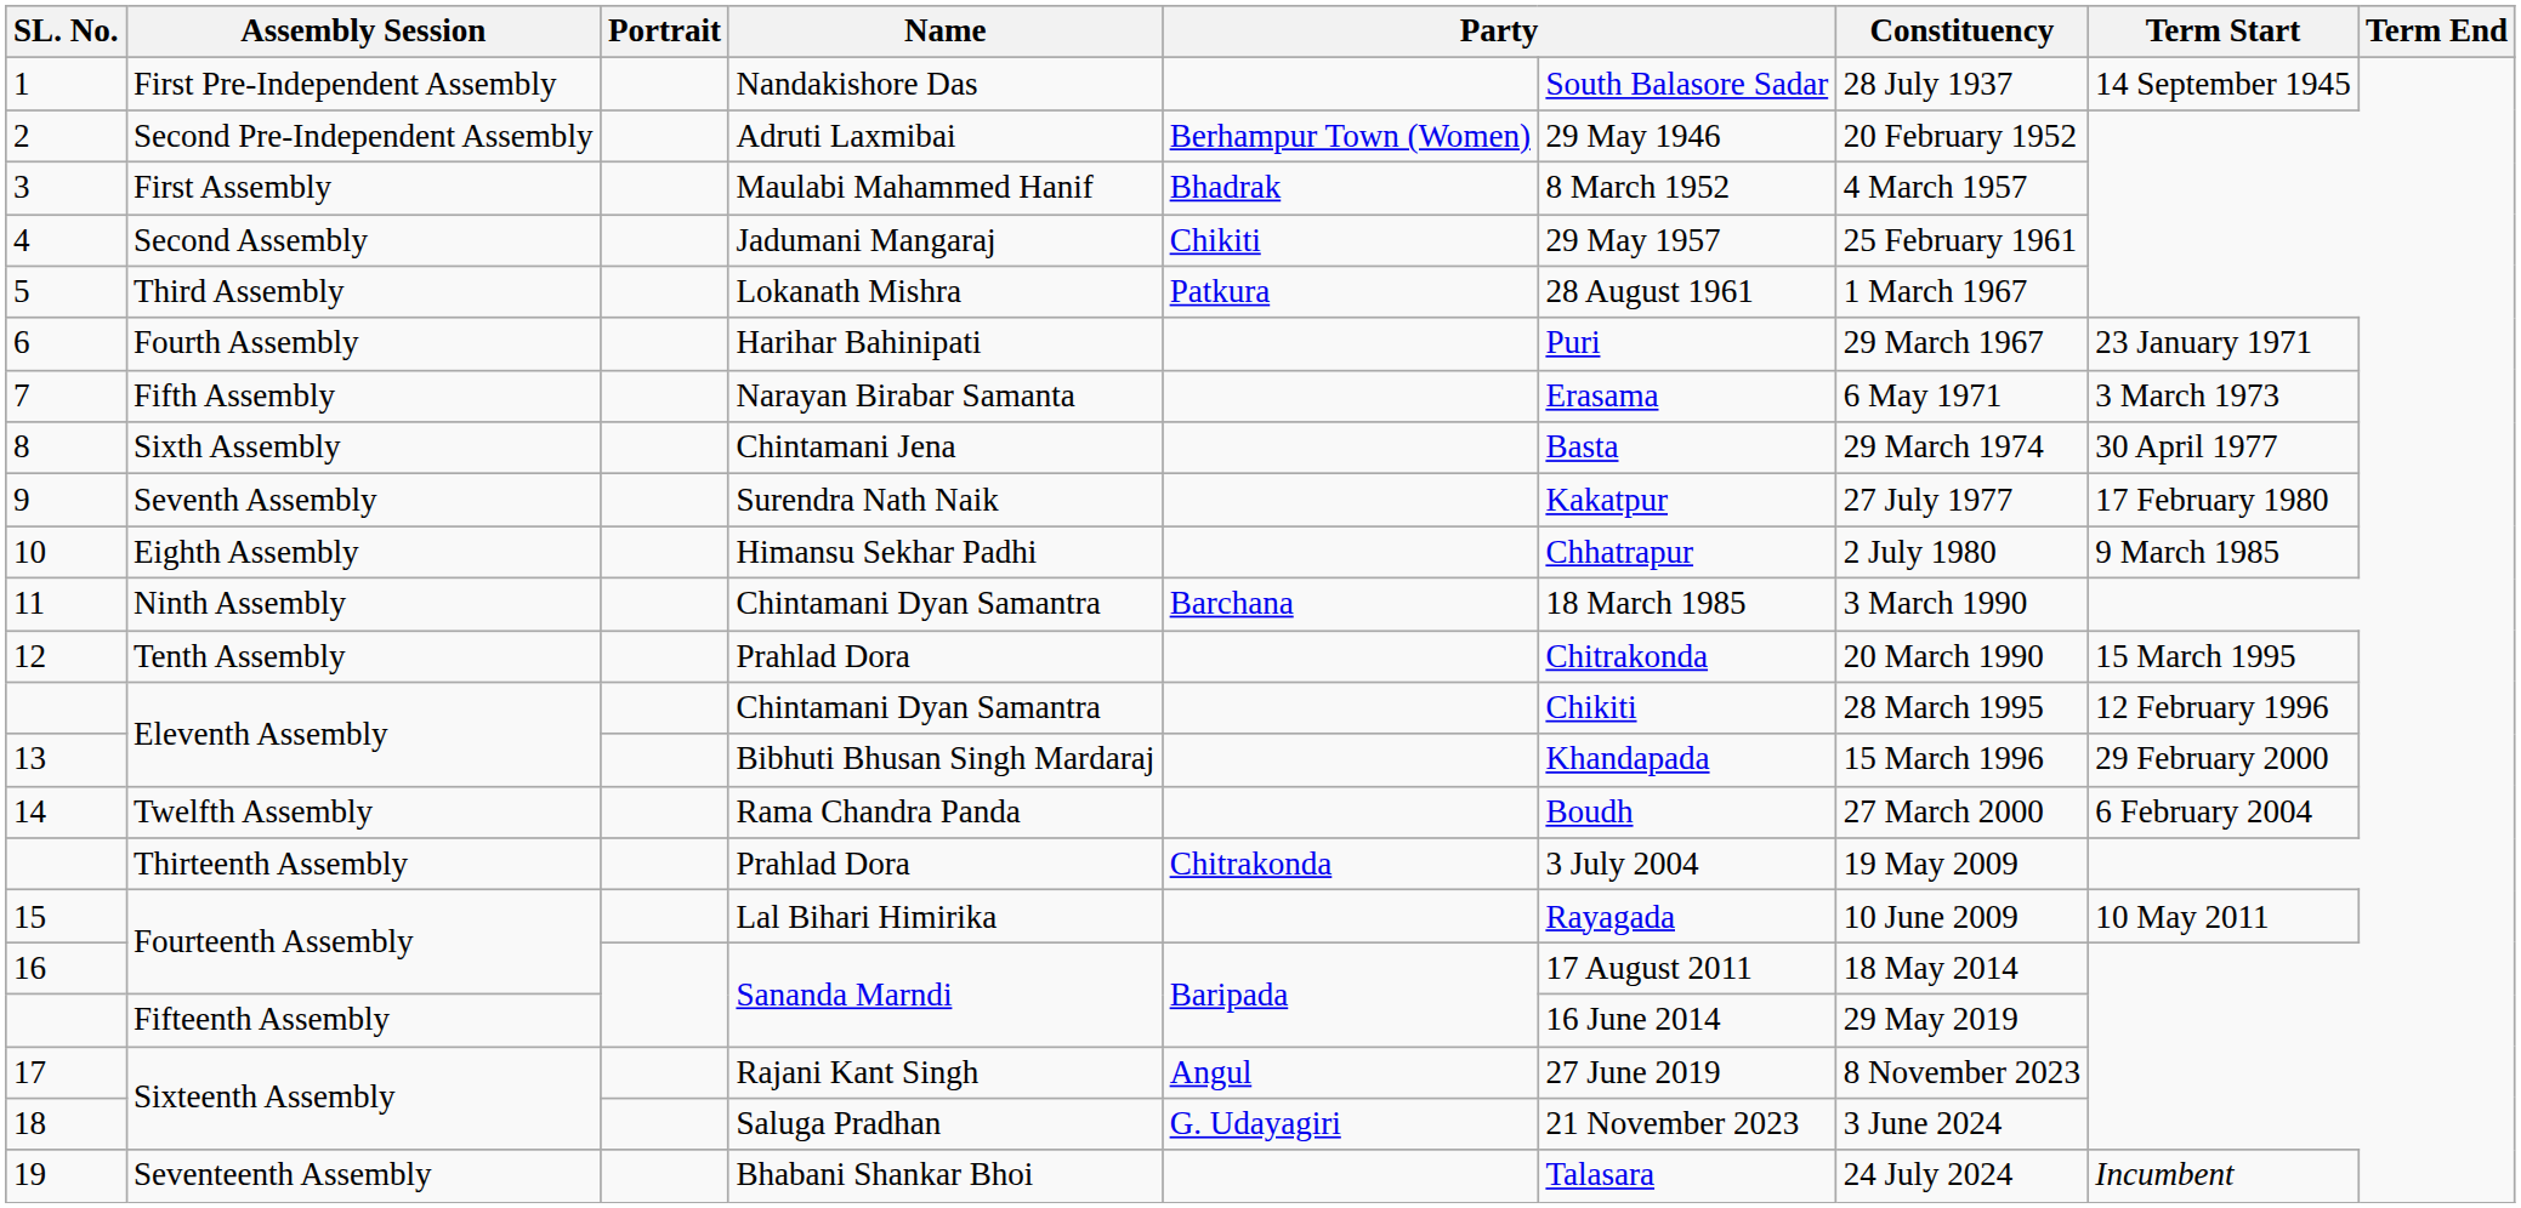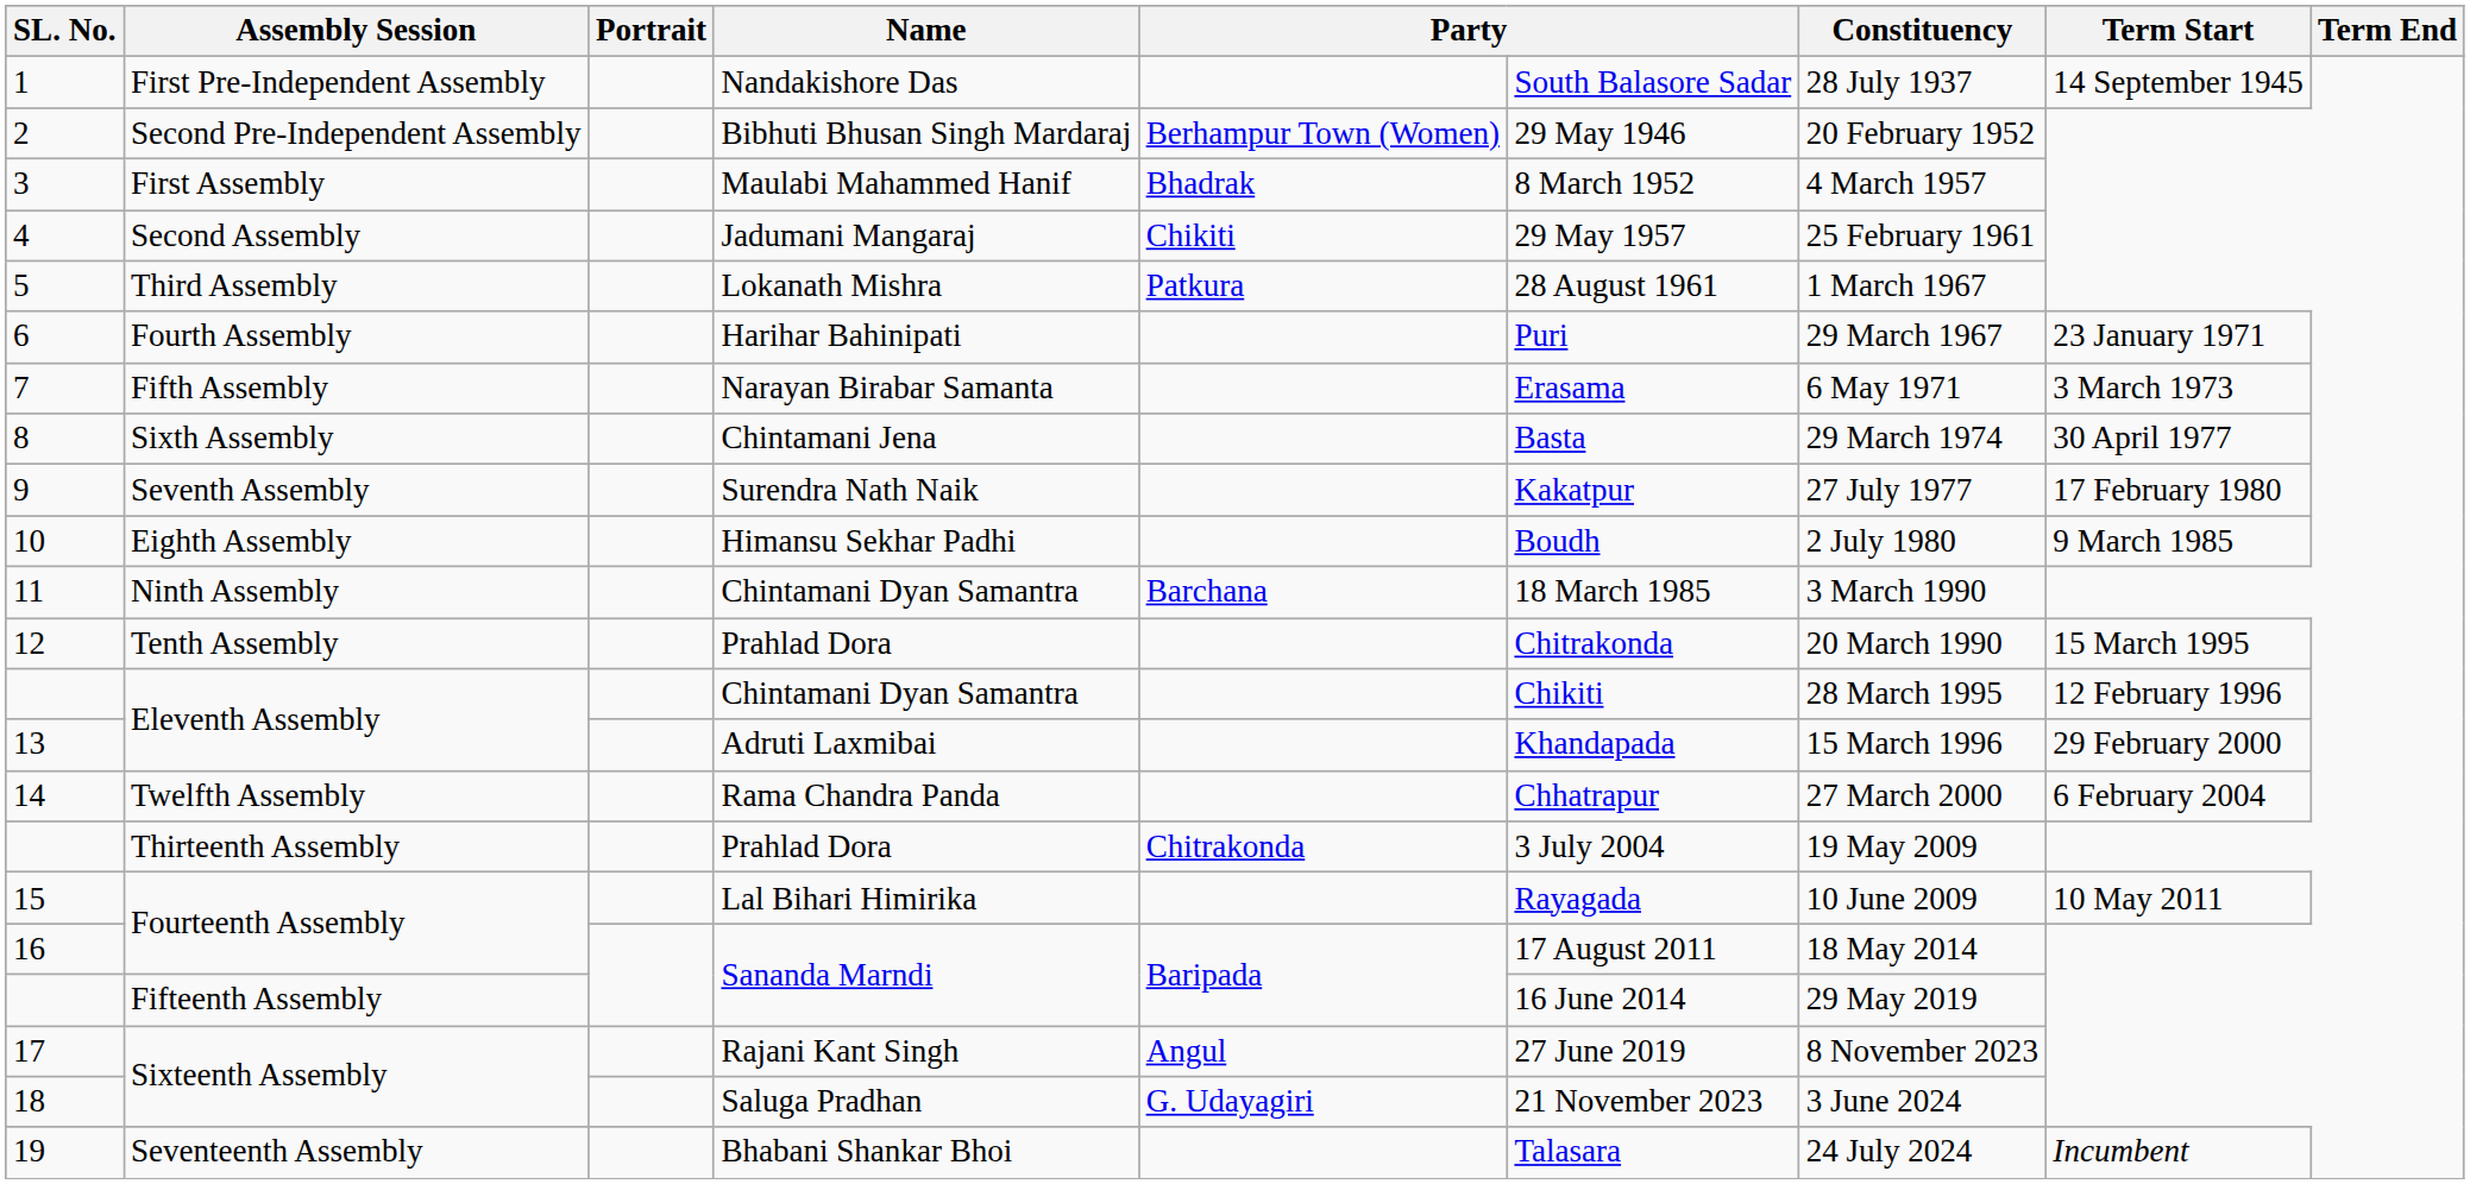 <table class="wikitable sortable">
 <tr>
 <th>SL. No.</th>
 <th>Assembly Session</th>
 <th>Portrait</th>
 <th>Name</th>
 <th colspan="2">Party</th>
 <th>Constituency</th>
 <th>Term Start</th>
 <th>Term End</th>
 </tr>
 <tr>
 <td>1</td>
 <td>First Pre-Independent Assembly</td>
 <td></td>
 <td>Nandakishore Das</td>
 <td></td>
 <td><a href='#'>South Balasore Sadar</a></td>
 <td>28 July 1937</td>
 <td>14 September 1945</td>
 </tr>
 <tr>
 <td>2</td>
 <td>Second Pre-Independent Assembly</td>
 <td></td>
-<td>Adruti Laxmibai</td>
+<td>Bibhuti Bhusan Singh Mardaraj</td>
 <td><a href='#'>Berhampur Town (Women)</a></td>
 <td>29 May 1946</td>
 <td>20 February 1952</td>
 </tr>
 <tr>
 <td>3</td>
 <td>First Assembly</td>
 <td></td>
 <td>Maulabi Mahammed Hanif</td>
 <td><a href='#'>Bhadrak</a></td>
 <td>8 March 1952</td>
 <td>4 March 1957</td>
 </tr>
 <tr>
 <td>4</td>
 <td>Second Assembly</td>
 <td></td>
 <td>Jadumani Mangaraj</td>
 <td><a href='#'>Chikiti</a></td>
 <td>29 May 1957</td>
 <td>25 February 1961</td>
 </tr>
 <tr>
 <td>5</td>
 <td>Third Assembly</td>
 <td></td>
 <td>Lokanath Mishra</td>
 <td><a href='#'>Patkura</a></td>
 <td>28 August 1961</td>
 <td>1 March 1967</td>
 </tr>
 <tr>
 <td>6</td>
 <td>Fourth Assembly</td>
 <td></td>
 <td>Harihar Bahinipati</td>
 <td></td>
 <td><a href='#'>Puri</a></td>
 <td>29 March 1967</td>
 <td>23 January 1971</td>
 </tr>
 <tr>
 <td>7</td>
 <td>Fifth Assembly</td>
 <td></td>
 <td>Narayan Birabar Samanta</td>
 <td></td>
 <td><a href='#'>Erasama</a></td>
 <td>6 May 1971</td>
 <td>3 March 1973</td>
 </tr>
 <tr>
 <td>8</td>
 <td>Sixth Assembly</td>
 <td></td>
 <td>Chintamani Jena</td>
 <td></td>
 <td><a href='#'>Basta</a></td>
 <td>29 March 1974</td>
 <td>30 April 1977</td>
 </tr>
 <tr>
 <td>9</td>
 <td>Seventh Assembly</td>
 <td></td>
 <td>Surendra Nath Naik</td>
 <td></td>
 <td><a href='#'>Kakatpur</a></td>
 <td>27 July 1977</td>
 <td>17 February 1980</td>
 </tr>
 <tr>
 <td>10</td>
 <td>Eighth Assembly</td>
 <td></td>
 <td>Himansu Sekhar Padhi</td>
 <td></td>
-<td><a href='#'>Chhatrapur</a></td>
+<td><a href='#'>Boudh</a></td>
 <td>2 July 1980</td>
 <td>9 March 1985</td>
 </tr>
 <tr>
 <td>11</td>
 <td>Ninth Assembly</td>
 <td></td>
 <td>Chintamani Dyan Samantra</td>
 <td><a href='#'>Barchana</a></td>
 <td>18 March 1985</td>
 <td>3 March 1990</td>
 </tr>
 <tr>
 <td>12</td>
 <td>Tenth Assembly</td>
 <td></td>
 <td>Prahlad Dora</td>
 <td></td>
 <td><a href='#'>Chitrakonda</a></td>
 <td>20 March 1990</td>
 <td>15 March 1995</td>
 </tr>
 <tr>
 <td></td>
 <td rowspan="2">Eleventh Assembly</td>
 <td></td>
 <td>Chintamani Dyan Samantra</td>
 <td></td>
 <td><a href='#'>Chikiti</a></td>
 <td>28 March 1995</td>
 <td>12 February 1996</td>
 </tr>
 <tr>
 <td>13</td>
 <td></td>
-<td>Bibhuti Bhusan Singh Mardaraj</td>
+<td>Adruti Laxmibai</td>
 <td></td>
 <td><a href='#'>Khandapada</a></td>
 <td>15 March 1996</td>
 <td>29 February 2000</td>
 </tr>
 <tr>
 <td>14</td>
 <td>Twelfth Assembly</td>
 <td></td>
 <td>Rama Chandra Panda</td>
 <td></td>
-<td><a href='#'>Boudh</a></td>
+<td><a href='#'>Chhatrapur</a></td>
 <td>27 March 2000</td>
 <td>6 February 2004</td>
 </tr>
 <tr>
 <td></td>
 <td>Thirteenth Assembly</td>
 <td></td>
 <td>Prahlad Dora</td>
 <td><a href='#'>Chitrakonda</a></td>
 <td>3 July 2004</td>
 <td>19 May 2009</td>
 </tr>
 <tr>
 <td>15</td>
 <td rowspan="2">Fourteenth Assembly</td>
 <td></td>
 <td>Lal Bihari Himirika</td>
 <td></td>
 <td><a href='#'>Rayagada</a></td>
 <td>10 June 2009</td>
 <td>10 May 2011</td>
 </tr>
 <tr>
 <td>16</td>
 <td rowspan="2"></td>
 <td rowspan="2"><a href='#'>Sananda Marndi</a></td>
 <td rowspan="2"><a href='#'>Baripada</a></td>
 <td>17 August 2011</td>
 <td>18 May 2014</td>
 </tr>
 <tr>
 <td></td>
 <td>Fifteenth Assembly</td>
 <td>16 June 2014</td>
 <td>29 May 2019</td>
 </tr>
 <tr>
 <td>17</td>
 <td rowspan=2>Sixteenth Assembly</td>
 <td></td>
 <td>Rajani Kant Singh</td>
 <td><a href='#'>Angul</a></td>
 <td>27 June 2019</td>
 <td>8 November 2023</td>
 </tr>
 <tr>
 <td>18</td>
 <td></td>
 <td>Saluga Pradhan</td>
 <td><a href='#'>G. Udayagiri</a></td>
 <td>21 November 2023</td>
 <td>3 June 2024</td>
 </tr>
 <tr>
 <td>19</td>
 <td>Seventeenth Assembly</td>
 <td></td>
 <td>Bhabani Shankar Bhoi</td>
 <td></td>
 <td><a href='#'>Talasara</a></td>
 <td>24 July 2024</td>
 <td><em>Incumbent</em></td>
 </tr>
 </table>
